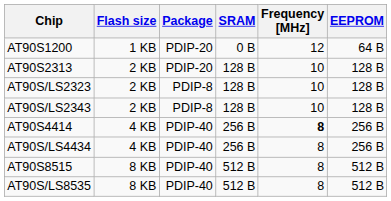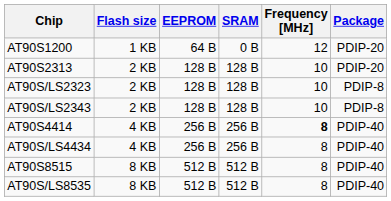 <table class="wikitable">
 <tr>
 <th>Chip</th>
 <th><a href='#'>Flash size</a></th>
-<th><a href='#'>Package</a></th>
+<th><a href='#'>EEPROM</a></th>
 <th><a href='#'>SRAM</a></th>
 <th>Frequency<br>[MHz]</th>
-<th><a href='#'>EEPROM</a></th>
+<th><a href='#'>Package</a></th>
 </tr>
 <tr align="right">
 <td align="left">AT90S1200</td>
 <td>1 KB</td>
-<td>PDIP-20</td>
+<td>64 B</td>
 <td>0 B</td>
 <td>12</td>
-<td>64 B</td>
+<td>PDIP-20</td>
 </tr>
 <tr align="right">
 <td align="left">AT90S2313</td>
 <td>2 KB</td>
-<td>PDIP-20</td>
+<td>128 B</td>
 <td>128 B</td>
 <td>10</td>
-<td>128 B</td>
+<td>PDIP-20</td>
 </tr>
 <tr align="right">
 <td align="left">AT90S/LS2323</td>
 <td>2 KB</td>
-<td>PDIP-8</td>
+<td>128 B</td>
 <td>128 B</td>
 <td>10</td>
-<td>128 B</td>
+<td>PDIP-8</td>
 </tr>
 <tr align="right">
 <td align="left">AT90S/LS2343</td>
 <td>2 KB</td>
-<td>PDIP-8</td>
+<td>128 B</td>
 <td>128 B</td>
 <td>10</td>
-<td>128 B</td>
+<td>PDIP-8</td>
 </tr>
 <tr align="right">
 <td align="left">AT90S4414</td>
 <td>4 KB</td>
-<td>PDIP-40</td>
+<td>256 B</td>
 <td>256 B</td>
 <td><strong>8</strong></td>
-<td>256 B</td>
+<td>PDIP-40</td>
 </tr>
 <tr align="right">
 <td align="left">AT90S/LS4434</td>
 <td>4 KB</td>
-<td>PDIP-40</td>
+<td>256 B</td>
 <td>256 B</td>
 <td>8</td>
-<td>256 B</td>
+<td>PDIP-40</td>
 </tr>
 <tr align="right">
 <td align="left">AT90S8515</td>
 <td>8 KB</td>
-<td>PDIP-40</td>
+<td>512 B</td>
 <td>512 B</td>
 <td>8</td>
-<td>512 B</td>
+<td>PDIP-40</td>
 </tr>
 <tr align="right">
 <td align="left">AT90S/LS8535</td>
 <td>8 KB</td>
-<td>PDIP-40</td>
+<td>512 B</td>
 <td>512 B</td>
 <td>8</td>
-<td>512 B</td>
+<td>PDIP-40</td>
 </tr>
 </table>
